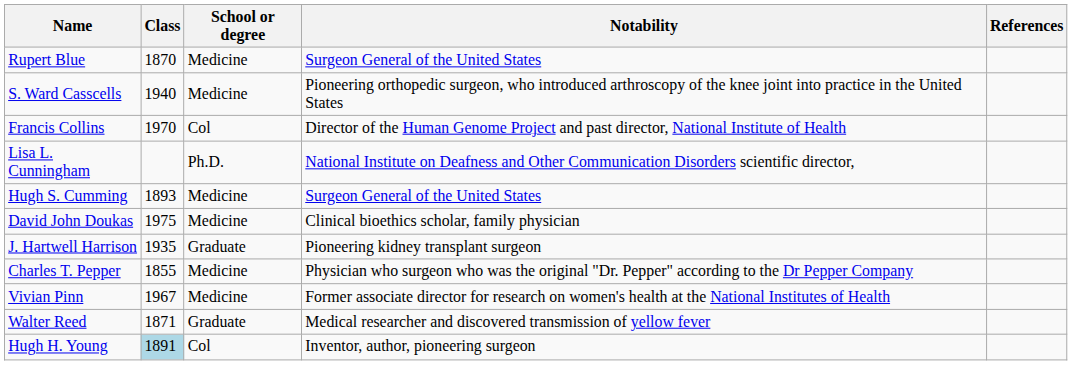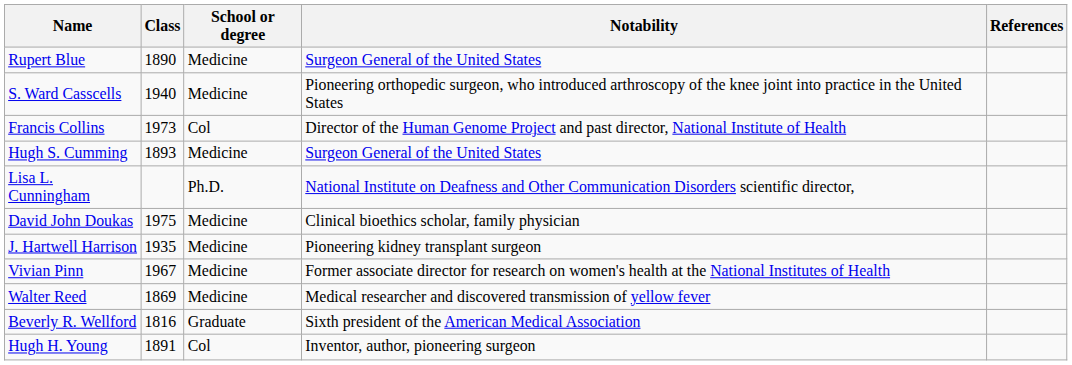 <table class="wikitable sortable" style="width:85%;">
 <tr>
 <th>Name</th>
 <th>Class</th>
 <th>School or degree</th>
 <th>Notability</th>
 <th>References</th>
 </tr>
 <tr>
 <td><a href='#'>Rupert Blue</a></td>
-<td>1870</td>
+<td>1890</td>
 <td>Medicine</td>
 <td><a href='#'>Surgeon General of the United States</a></td>
 <td></td>
 </tr>
 <tr>
 <td><a href='#'>S. Ward Casscells</a></td>
 <td>1940</td>
 <td>Medicine</td>
 <td>Pioneering orthopedic surgeon, who introduced arthroscopy of the knee joint into practice in the United States</td>
 <td></td>
 </tr>
 <tr>
 <td><a href='#'>Francis Collins</a></td>
-<td>1970</td>
+<td>1973</td>
 <td>Col</td>
 <td>Director of the <a href='#'>Human Genome Project</a> and past director, <a href='#'>National Institute of Health</a></td>
+<td></td>
+</tr>
+<tr>
+<td><a href='#'>Hugh S. Cumming</a></td>
+<td>1893</td>
+<td>Medicine</td>
+<td><a href='#'>Surgeon General of the United States</a></td>
 <td></td>
 </tr>
 <tr>
 <td><a href='#'>Lisa L. Cunningham</a></td>
 <td></td>
 <td>Ph.D.</td>
 <td><a href='#'>National Institute on Deafness and Other Communication Disorders</a> scientific director,</td>
-<td></td>
-</tr>
-<tr>
-<td><a href='#'>Hugh S. Cumming</a></td>
-<td>1893</td>
-<td>Medicine</td>
-<td><a href='#'>Surgeon General of the United States</a></td>
 <td></td>
 </tr>
 <tr>
 <td><a href='#'>David John Doukas</a></td>
 <td>1975</td>
 <td>Medicine</td>
 <td>Clinical bioethics scholar, family physician</td>
 <td></td>
 </tr>
 <tr>
 <td><a href='#'>J. Hartwell Harrison</a></td>
 <td>1935</td>
-<td>Graduate</td>
+<td>Medicine</td>
 <td>Pioneering kidney transplant surgeon</td>
-<td></td>
-</tr>
-<tr>
-<td><a href='#'>Charles T. Pepper</a></td>
-<td>1855</td>
-<td>Medicine</td>
-<td>Physician who surgeon who was the original "Dr. Pepper" according to the <a href='#'>Dr Pepper Company</a></td>
 <td></td>
 </tr>
 <tr>
 <td><a href='#'>Vivian Pinn</a></td>
 <td>1967</td>
 <td>Medicine</td>
 <td>Former associate director for research on women's health at the <a href='#'>National Institutes of Health</a></td>
 <td></td>
 </tr>
 <tr>
 <td><a href='#'>Walter Reed</a></td>
-<td>1871</td>
-<td>Graduate</td>
+<td>1869</td>
+<td>Medicine</td>
 <td>Medical researcher and discovered transmission of <a href='#'>yellow fever</a></td>
 <td></td>
 </tr>
 <tr>
+<td><a href='#'>Beverly R. Wellford</a></td>
+<td>1816</td>
+<td>Graduate</td>
+<td>Sixth president of the <a href='#'>American Medical Association</a></td>
+<td></td>
+</tr>
+<tr>
 <td><a href='#'>Hugh H. Young</a></td>
-<td style="background: lightblue;">1891</td>
+<td>1891</td>
 <td>Col</td>
 <td>Inventor, author, pioneering surgeon</td>
 <td></td>
 </tr>
 </table>
